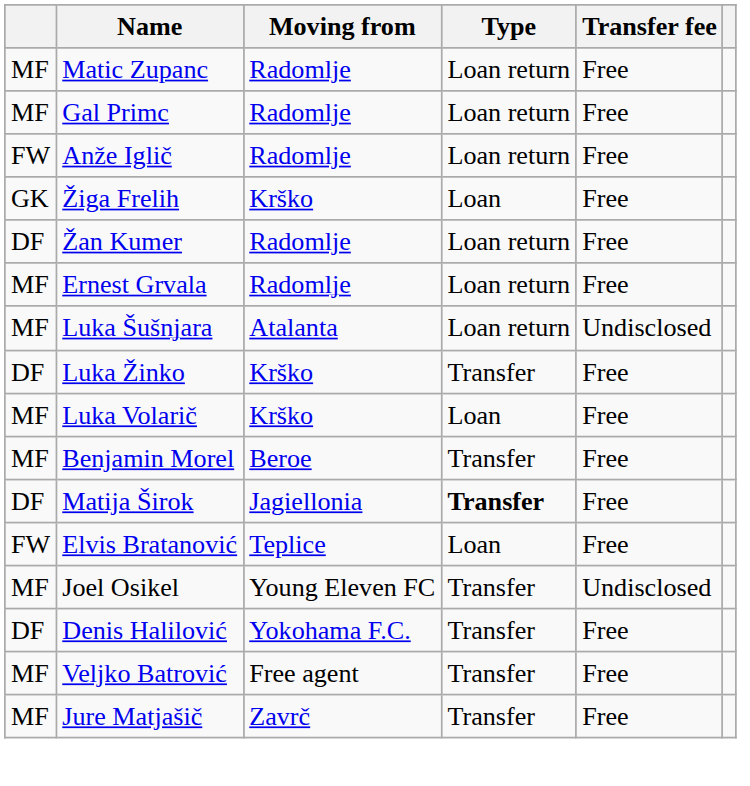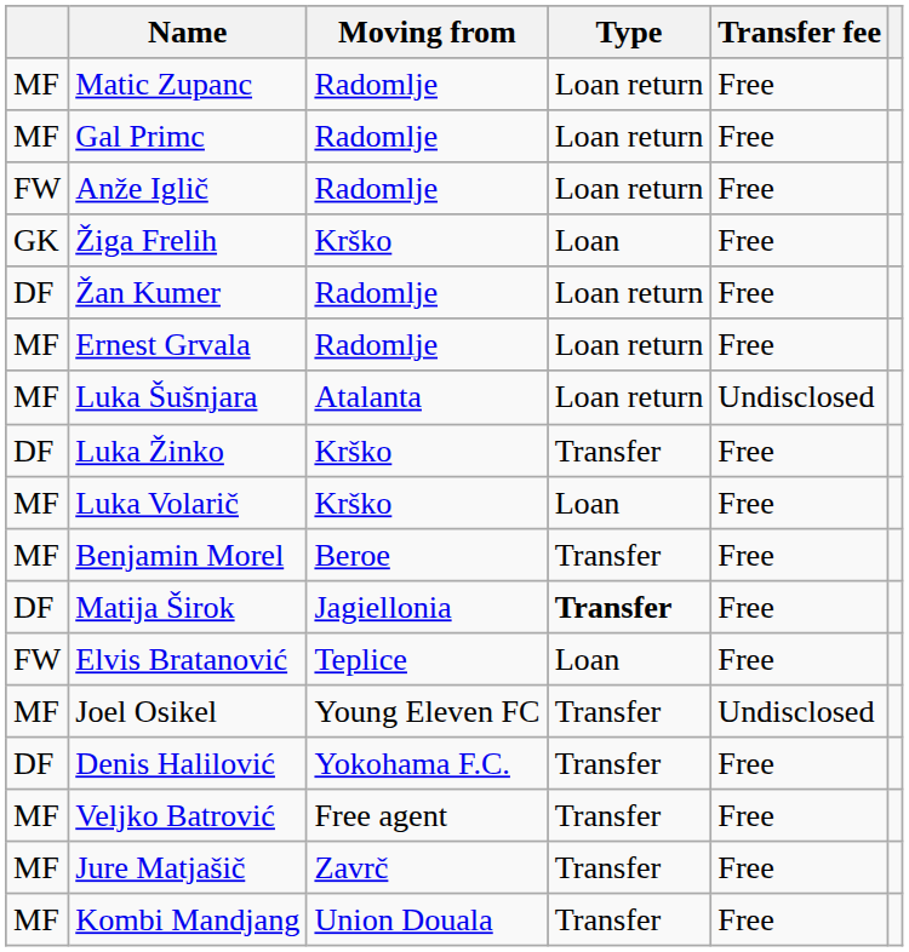 <table class="wikitable sortable" style="font-size:95%;">
 <tr>
 <th></th>
 <th>Name</th>
 <th>Moving from</th>
 <th>Type</th>
 <th>Transfer fee</th>
 <th></th>
 </tr>
 <tr>
 <td>MF</td>
 <td> <a href='#'>Matic Zupanc</a></td>
 <td><a href='#'>Radomlje</a></td>
 <td>Loan return</td>
 <td>Free</td>
 <td></td>
 </tr>
 <tr>
 <td>MF</td>
 <td> <a href='#'>Gal Primc</a></td>
 <td><a href='#'>Radomlje</a></td>
 <td>Loan return</td>
 <td>Free</td>
 <td></td>
 </tr>
 <tr>
 <td>FW</td>
 <td> <a href='#'>Anže Iglič</a></td>
 <td><a href='#'>Radomlje</a></td>
 <td>Loan return</td>
 <td>Free</td>
 <td></td>
 </tr>
 <tr>
 <td>GK</td>
 <td> <a href='#'>Žiga Frelih</a></td>
 <td><a href='#'>Krško</a></td>
 <td>Loan</td>
 <td>Free</td>
 <td></td>
 </tr>
 <tr>
 <td>DF</td>
 <td> <a href='#'>Žan Kumer</a></td>
 <td><a href='#'>Radomlje</a></td>
 <td>Loan return</td>
 <td>Free</td>
 <td></td>
 </tr>
 <tr>
 <td>MF</td>
 <td> <a href='#'>Ernest Grvala</a></td>
 <td><a href='#'>Radomlje</a></td>
 <td>Loan return</td>
 <td>Free</td>
 <td></td>
 </tr>
 <tr>
 <td>MF</td>
 <td> <a href='#'>Luka Šušnjara</a></td>
 <td> <a href='#'>Atalanta</a></td>
 <td>Loan return</td>
 <td>Undisclosed</td>
 <td></td>
 </tr>
 <tr>
 <td>DF</td>
 <td> <a href='#'>Luka Žinko</a></td>
 <td><a href='#'>Krško</a></td>
 <td>Transfer</td>
 <td>Free</td>
 <td></td>
 </tr>
 <tr>
 <td>MF</td>
 <td> <a href='#'>Luka Volarič</a></td>
 <td><a href='#'>Krško</a></td>
 <td>Loan</td>
 <td>Free</td>
 <td></td>
 </tr>
 <tr>
 <td>MF</td>
 <td> <a href='#'>Benjamin Morel</a></td>
 <td> <a href='#'>Beroe</a></td>
 <td>Transfer</td>
 <td>Free</td>
 <td></td>
 </tr>
 <tr>
 <td>DF</td>
 <td> <a href='#'>Matija Širok</a></td>
 <td> <a href='#'>Jagiellonia</a></td>
 <td><strong>Transfer</strong></td>
 <td>Free</td>
 <td></td>
 </tr>
 <tr>
 <td>FW</td>
 <td> <a href='#'>Elvis Bratanović</a></td>
 <td> <a href='#'>Teplice</a></td>
 <td>Loan</td>
 <td>Free</td>
 <td></td>
 </tr>
 <tr>
 <td>MF</td>
 <td> Joel Osikel</td>
 <td> Young Eleven FC</td>
 <td>Transfer</td>
 <td>Undisclosed</td>
 <td></td>
 </tr>
 <tr>
 <td>DF</td>
 <td> <a href='#'>Denis Halilović</a></td>
 <td> <a href='#'>Yokohama F.C.</a></td>
 <td>Transfer</td>
 <td>Free</td>
 <td></td>
 </tr>
 <tr>
 <td>MF</td>
 <td> <a href='#'>Veljko Batrović</a></td>
 <td>Free agent</td>
 <td>Transfer</td>
 <td>Free</td>
 <td></td>
 </tr>
 <tr>
 <td>MF</td>
 <td> <a href='#'>Jure Matjašič</a></td>
 <td><a href='#'>Zavrč</a></td>
 <td>Transfer</td>
 <td>Free</td>
 <td></td>
 </tr>
+<tr>
+<td>MF</td>
+<td> <a href='#'>Kombi Mandjang</a></td>
+<td> <a href='#'>Union Douala</a></td>
+<td>Transfer</td>
+<td>Free</td>
+<td></td>
+</tr>
 </table>
